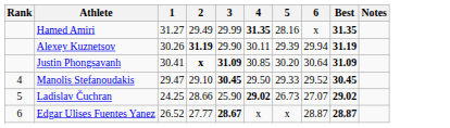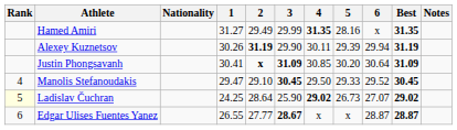 <table class="wikitable sortable" style="text-align:center">
 <tr>
 <th>Rank</th>
 <th>Athlete</th>
+<th>Nationality</th>
 <th>1</th>
 <th>2</th>
 <th>3</th>
 <th>4</th>
 <th>5</th>
 <th>6</th>
 <th>Best</th>
 <th>Notes</th>
 </tr>
 <tr>
 <td></td>
 <td style="text-align:left;"><a href='#'>Hamed Amiri</a></td>
+<td style="text-align:left;"></td>
 <td>31.27</td>
 <td>29.49</td>
 <td>29.99</td>
 <td><strong>31.35</strong></td>
 <td>28.16</td>
 <td>x</td>
 <td><strong>31.35</strong></td>
 <td></td>
 </tr>
 <tr>
 <td></td>
 <td style="text-align:left;"><a href='#'>Alexey Kuznetsov</a></td>
+<td style="text-align:left;"></td>
 <td>30.26</td>
 <td><strong>31.19</strong></td>
 <td>29.90</td>
 <td>30.11</td>
 <td>29.39</td>
 <td>29.94</td>
 <td><strong>31.19</strong></td>
 <td></td>
 </tr>
 <tr>
 <td></td>
 <td style="text-align:left;"><a href='#'>Justin Phongsavanh</a></td>
+<td style="text-align:left;"></td>
 <td>30.41</td>
 <td><strong>x</strong></td>
 <td><strong>31.09</strong></td>
 <td>30.85</td>
 <td>30.20</td>
 <td>30.64</td>
 <td><strong>31.09</strong></td>
 <td></td>
 </tr>
 <tr>
 <td>4</td>
 <td style="text-align:left;"><a href='#'>Manolis Stefanoudakis</a></td>
+<td style="text-align:left;"></td>
 <td>29.47</td>
 <td>29.10</td>
 <td><strong>30.45</strong></td>
 <td>29.50</td>
 <td>29.33</td>
 <td>29.52</td>
 <td><strong>30.45</strong></td>
 <td></td>
 </tr>
 <tr>
-<td>5</td>
+<td style="background: lightyellow;">5</td>
 <td style="text-align:left;"><a href='#'>Ladislav Čuchran</a></td>
+<td style="text-align:left;"></td>
 <td>24.25</td>
-<td>28.66</td>
+<td>28.64</td>
 <td>25.90</td>
 <td><strong>29.02</strong></td>
 <td>26.73</td>
 <td>27.07</td>
 <td><strong>29.02</strong></td>
 <td></td>
 </tr>
 <tr>
 <td>6</td>
 <td style="text-align:left;"><a href='#'>Edgar Ulises Fuentes Yanez</a></td>
-<td>26.52</td>
+<td style="text-align:left;"></td>
+<td>26.55</td>
 <td>27.77</td>
 <td><strong>28.67</strong></td>
 <td>x</td>
 <td>x</td>
 <td>28.87</td>
 <td><strong>28.87</strong></td>
 <td></td>
 </tr>
 </table>
